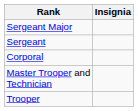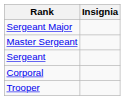 <table class="wikitable">
 <tr>
 <th>Rank</th>
 <th>Insignia</th>
 </tr>
 <tr>
 <td><a href='#'>Sergeant Major</a></td>
+<td></td>
+</tr>
+<tr>
+<td><a href='#'>Master Sergeant</a></td>
 <td></td>
 </tr>
 <tr>
 <td><a href='#'>Sergeant</a></td>
 <td></td>
 </tr>
 <tr>
 <td><a href='#'>Corporal</a></td>
 <td></td>
 </tr>
 <tr>
-<td><a href='#'>Master Trooper</a> and <br> <a href='#'>Technician</a></td>
-<td></td>
-</tr>
-<tr>
 <td><a href='#'>Trooper</a></td>
 <td></td>
 </tr>
 </table>
